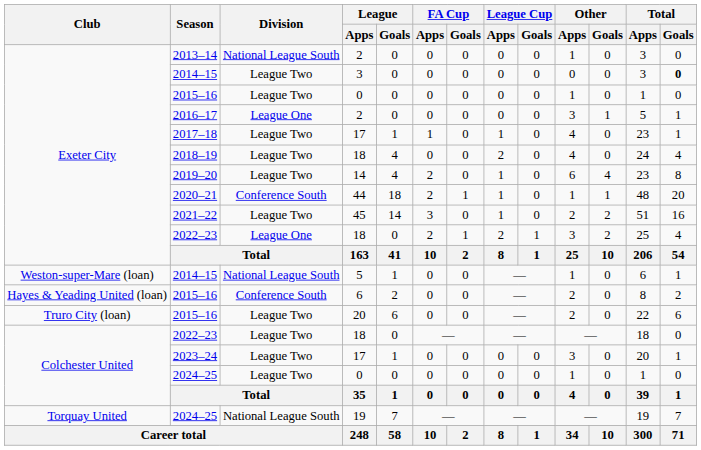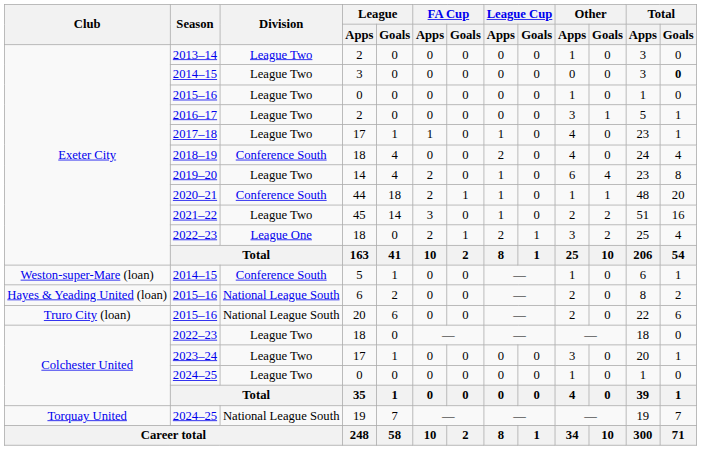 <table class="wikitable" style="text-align: center;">
 <tr>
 <th rowspan=2>Club</th>
 <th rowspan=2>Season</th>
 <th rowspan=2>Division</th>
 <th colspan=2>League</th>
 <th colspan=2><a href='#'>FA Cup</a></th>
 <th colspan=2><a href='#'>League Cup</a></th>
 <th colspan=2>Other</th>
 <th colspan=2>Total</th>
 </tr>
 <tr>
 <th>Apps</th>
 <th>Goals</th>
 <th>Apps</th>
 <th>Goals</th>
 <th>Apps</th>
 <th>Goals</th>
 <th>Apps</th>
 <th>Goals</th>
 <th>Apps</th>
 <th>Goals</th>
 </tr>
 <tr>
 <td rowspan="11"><a href='#'>Exeter City</a></td>
 <td><a href='#'>2013–14</a></td>
-<td><a href='#'>National League South</a></td>
+<td><a href='#'>League Two</a></td>
 <td>2</td>
 <td>0</td>
 <td>0</td>
 <td>0</td>
 <td>0</td>
 <td>0</td>
 <td>1</td>
 <td>0</td>
 <td>3</td>
 <td>0</td>
 </tr>
 <tr>
 <td><a href='#'>2014–15</a></td>
 <td>League Two</td>
 <td>3</td>
 <td>0</td>
 <td>0</td>
 <td>0</td>
 <td>0</td>
 <td>0</td>
 <td>0</td>
 <td>0</td>
 <td>3</td>
 <td><strong>0</strong></td>
 </tr>
 <tr>
 <td><a href='#'>2015–16</a></td>
 <td>League Two</td>
 <td>0</td>
 <td>0</td>
 <td>0</td>
 <td>0</td>
 <td>0</td>
 <td>0</td>
 <td>1</td>
 <td>0</td>
 <td>1</td>
 <td>0</td>
 </tr>
 <tr>
 <td><a href='#'>2016–17</a></td>
-<td><a href='#'>League One</a></td>
+<td>League Two</td>
 <td>2</td>
 <td>0</td>
 <td>0</td>
 <td>0</td>
 <td>0</td>
 <td>0</td>
 <td>3</td>
 <td>1</td>
 <td>5</td>
 <td>1</td>
 </tr>
 <tr>
 <td><a href='#'>2017–18</a></td>
 <td>League Two</td>
 <td>17</td>
 <td>1</td>
 <td>1</td>
 <td>0</td>
 <td>1</td>
 <td>0</td>
 <td>4</td>
 <td>0</td>
 <td>23</td>
 <td>1</td>
 </tr>
 <tr>
 <td><a href='#'>2018–19</a></td>
-<td>League Two</td>
+<td><a href='#'>Conference South</a></td>
 <td>18</td>
 <td>4</td>
 <td>0</td>
 <td>0</td>
 <td>2</td>
 <td>0</td>
 <td>4</td>
 <td>0</td>
 <td>24</td>
 <td>4</td>
 </tr>
 <tr>
 <td><a href='#'>2019–20</a></td>
 <td>League Two</td>
 <td>14</td>
 <td>4</td>
 <td>2</td>
 <td>0</td>
 <td>1</td>
 <td>0</td>
 <td>6</td>
 <td>4</td>
 <td>23</td>
 <td>8</td>
 </tr>
 <tr>
 <td><a href='#'>2020–21</a></td>
 <td><a href='#'>Conference South</a></td>
 <td>44</td>
 <td>18</td>
 <td>2</td>
 <td>1</td>
 <td>1</td>
 <td>0</td>
 <td>1</td>
 <td>1</td>
 <td>48</td>
 <td>20</td>
 </tr>
 <tr>
 <td><a href='#'>2021–22</a></td>
 <td>League Two</td>
 <td>45</td>
 <td>14</td>
 <td>3</td>
 <td>0</td>
 <td>1</td>
 <td>0</td>
 <td>2</td>
 <td>2</td>
 <td>51</td>
 <td>16</td>
 </tr>
 <tr>
 <td><a href='#'>2022–23</a></td>
 <td><a href='#'>League One</a></td>
 <td>18</td>
 <td>0</td>
 <td>2</td>
 <td>1</td>
 <td>2</td>
 <td>1</td>
 <td>3</td>
 <td>2</td>
 <td>25</td>
 <td>4</td>
 </tr>
 <tr>
 <th colspan=2>Total</th>
 <th>163</th>
 <th>41</th>
 <th>10</th>
 <th>2</th>
 <th>8</th>
 <th>1</th>
 <th>25</th>
 <th>10</th>
 <th>206</th>
 <th>54</th>
 </tr>
 <tr>
 <td><a href='#'>Weston-super-Mare</a> (loan)</td>
 <td><a href='#'>2014–15</a></td>
-<td><a href='#'>National League South</a></td>
+<td><a href='#'>Conference South</a></td>
 <td>5</td>
 <td>1</td>
 <td>0</td>
 <td>0</td>
 <td colspan=2>—</td>
 <td>1</td>
 <td>0</td>
 <td>6</td>
 <td>1</td>
 </tr>
 <tr>
 <td><a href='#'>Hayes & Yeading United</a> (loan)</td>
 <td><a href='#'>2015–16</a></td>
-<td><a href='#'>Conference South</a></td>
+<td><a href='#'>National League South</a></td>
 <td>6</td>
 <td>2</td>
 <td>0</td>
 <td>0</td>
 <td colspan=2>—</td>
 <td>2</td>
 <td>0</td>
 <td>8</td>
 <td>2</td>
 </tr>
 <tr>
 <td><a href='#'>Truro City</a> (loan)</td>
 <td><a href='#'>2015–16</a></td>
-<td>League Two</td>
+<td>National League South</td>
 <td>20</td>
 <td>6</td>
 <td>0</td>
 <td>0</td>
 <td colspan=2>—</td>
 <td>2</td>
 <td>0</td>
 <td>22</td>
 <td>6</td>
 </tr>
 <tr>
 <td rowspan=4><a href='#'>Colchester United</a></td>
 <td><a href='#'>2022–23</a></td>
 <td>League Two</td>
 <td>18</td>
 <td>0</td>
 <td colspan=2>—</td>
 <td colspan=2>—</td>
 <td colspan=2>—</td>
 <td>18</td>
 <td>0</td>
 </tr>
 <tr>
 <td><a href='#'>2023–24</a></td>
 <td>League Two</td>
 <td>17</td>
 <td>1</td>
 <td>0</td>
 <td>0</td>
 <td>0</td>
 <td>0</td>
 <td>3</td>
 <td>0</td>
 <td>20</td>
 <td>1</td>
 </tr>
 <tr>
 <td><a href='#'>2024–25</a></td>
 <td>League Two</td>
 <td>0</td>
 <td>0</td>
 <td>0</td>
 <td>0</td>
 <td>0</td>
 <td>0</td>
 <td>1</td>
 <td>0</td>
 <td>1</td>
 <td>0</td>
 </tr>
 <tr>
 <th colspan=2>Total</th>
 <th>35</th>
 <th>1</th>
 <th>0</th>
 <th>0</th>
 <th>0</th>
 <th>0</th>
 <th>4</th>
 <th>0</th>
 <th>39</th>
 <th>1</th>
 </tr>
 <tr>
 <td><a href='#'>Torquay United</a></td>
 <td><a href='#'>2024–25</a></td>
 <td>National League South</td>
 <td>19</td>
 <td>7</td>
 <td colspan=2>—</td>
 <td colspan=2>—</td>
 <td colspan=2>—</td>
 <td>19</td>
 <td>7</td>
 </tr>
 <tr>
 <th colspan=3>Career total</th>
 <th>248</th>
 <th>58</th>
 <th>10</th>
 <th>2</th>
 <th>8</th>
 <th>1</th>
 <th>34</th>
 <th>10</th>
 <th>300</th>
 <th>71</th>
 </tr>
 </table>
